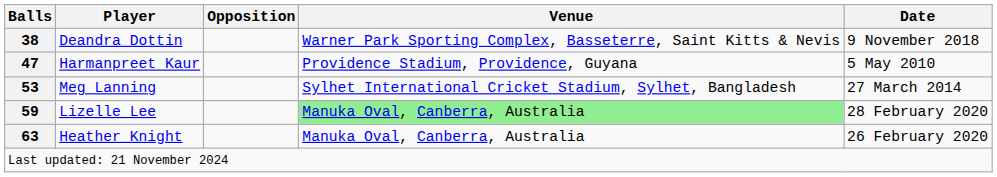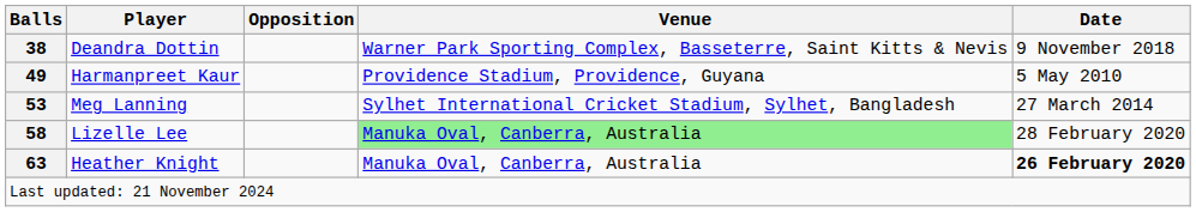 <table class="wikitable sortable">
 <tr>
 <th>Balls</th>
 <th>Player</th>
 <th>Opposition</th>
 <th>Venue</th>
 <th>Date</th>
 </tr>
 <tr>
 <th>38</th>
 <td> <a href='#'>Deandra Dottin</a></td>
 <td></td>
 <td><a href='#'>Warner Park Sporting Complex</a>, <a href='#'>Basseterre</a>, Saint Kitts & Nevis</td>
 <td>9 November 2018</td>
 </tr>
 <tr>
-<th>47</th>
+<th>49</th>
 <td> <a href='#'>Harmanpreet Kaur</a></td>
 <td></td>
 <td><a href='#'>Providence Stadium</a>, <a href='#'>Providence</a>, Guyana</td>
 <td>5 May 2010</td>
 </tr>
 <tr>
 <th>53</th>
 <td> <a href='#'>Meg Lanning</a></td>
 <td></td>
 <td><a href='#'>Sylhet International Cricket Stadium</a>, <a href='#'>Sylhet</a>, Bangladesh</td>
 <td>27 March 2014</td>
 </tr>
 <tr>
-<th>59</th>
+<th>58</th>
 <td> <a href='#'>Lizelle Lee</a></td>
 <td></td>
 <td style="background: lightgreen;"><a href='#'>Manuka Oval</a>, <a href='#'>Canberra</a>, Australia</td>
 <td>28 February 2020</td>
 </tr>
 <tr>
 <th>63</th>
 <td> <a href='#'>Heather Knight</a></td>
 <td></td>
 <td><a href='#'>Manuka Oval</a>, <a href='#'>Canberra</a>, Australia</td>
-<td>26 February 2020</td>
+<td><strong>26 February 2020</strong></td>
 </tr>
 <tr>
 <td colspan="10"><small>Last updated: 21 November 2024</small></td>
 </tr>
 </table>
